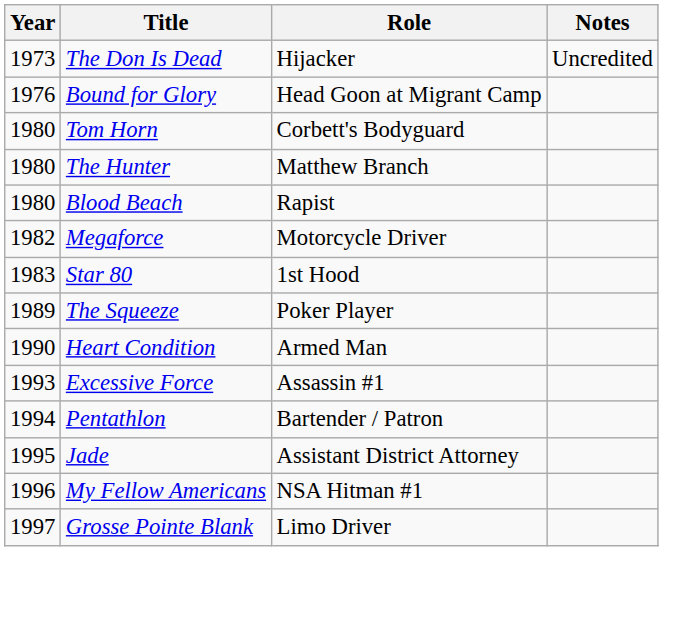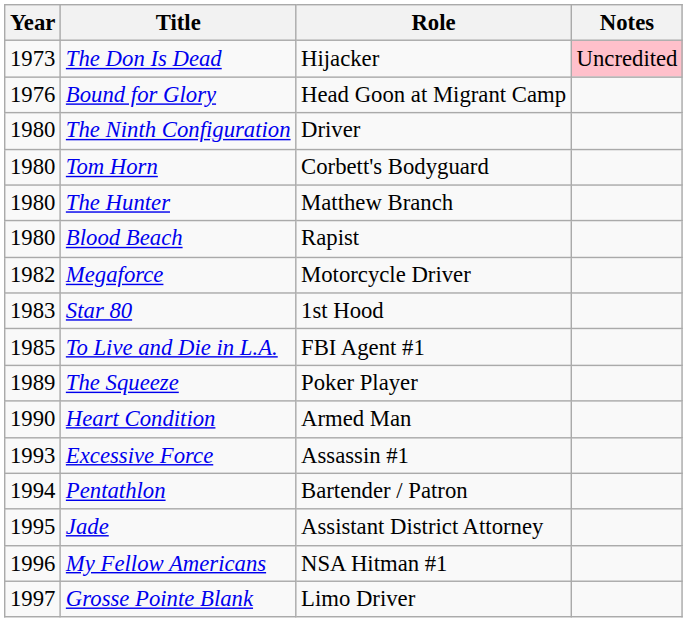 <table class="wikitable">
 <tr>
 <th>Year</th>
 <th>Title</th>
 <th>Role</th>
 <th>Notes</th>
 </tr>
 <tr>
 <td>1973</td>
 <td><em><a href='#'>The Don Is Dead</a></em></td>
 <td>Hijacker</td>
-<td>Uncredited</td>
+<td style="background: pink;">Uncredited</td>
 </tr>
 <tr>
 <td>1976</td>
 <td><em><a href='#'>Bound for Glory</a></em></td>
 <td>Head Goon at Migrant Camp</td>
+<td></td>
+</tr>
+<tr>
+<td>1980</td>
+<td><em><a href='#'>The Ninth Configuration</a></em></td>
+<td>Driver</td>
 <td></td>
 </tr>
 <tr>
 <td>1980</td>
 <td><em><a href='#'>Tom Horn</a></em></td>
 <td>Corbett's Bodyguard</td>
 <td></td>
 </tr>
 <tr>
 <td>1980</td>
 <td><em><a href='#'>The Hunter</a></em></td>
 <td>Matthew Branch</td>
 <td></td>
 </tr>
 <tr>
 <td>1980</td>
 <td><em><a href='#'>Blood Beach</a></em></td>
 <td>Rapist</td>
 <td></td>
 </tr>
 <tr>
 <td>1982</td>
 <td><em><a href='#'>Megaforce</a></em></td>
 <td>Motorcycle Driver</td>
 <td></td>
 </tr>
 <tr>
 <td>1983</td>
 <td><em><a href='#'>Star 80</a></em></td>
 <td>1st Hood</td>
+<td></td>
+</tr>
+<tr>
+<td>1985</td>
+<td><em><a href='#'>To Live and Die in L.A.</a></em></td>
+<td>FBI Agent #1</td>
 <td></td>
 </tr>
 <tr>
 <td>1989</td>
 <td><em><a href='#'>The Squeeze</a></em></td>
 <td>Poker Player</td>
 <td></td>
 </tr>
 <tr>
 <td>1990</td>
 <td><em><a href='#'>Heart Condition</a></em></td>
 <td>Armed Man</td>
 <td></td>
 </tr>
 <tr>
 <td>1993</td>
 <td><em><a href='#'>Excessive Force</a></em></td>
 <td>Assassin #1</td>
 <td></td>
 </tr>
 <tr>
 <td>1994</td>
 <td><em><a href='#'>Pentathlon</a></em></td>
 <td>Bartender / Patron</td>
 <td></td>
 </tr>
 <tr>
 <td>1995</td>
 <td><em><a href='#'>Jade</a></em></td>
 <td>Assistant District Attorney</td>
 <td></td>
 </tr>
 <tr>
 <td>1996</td>
 <td><em><a href='#'>My Fellow Americans</a></em></td>
 <td>NSA Hitman #1</td>
 <td></td>
 </tr>
 <tr>
 <td>1997</td>
 <td><em><a href='#'>Grosse Pointe Blank</a></em></td>
 <td>Limo Driver</td>
 <td></td>
 </tr>
 </table>
